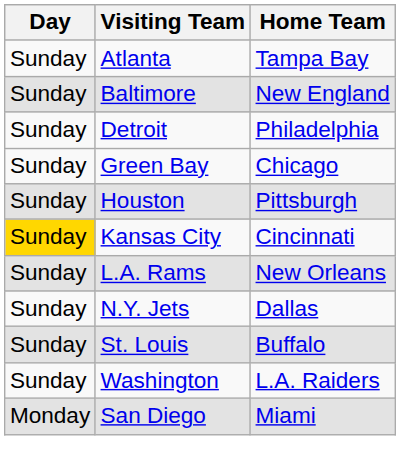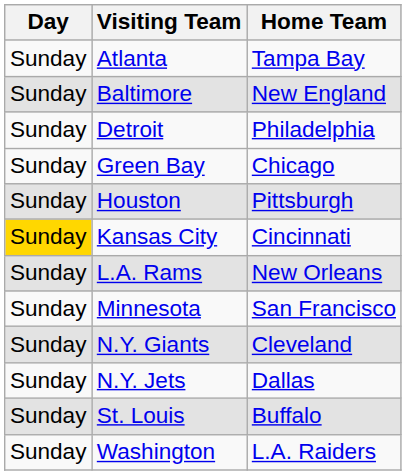 <table class="wikitable">
 <tr style="background: #e3e3e3;">
 <th>Day</th>
 <th>Visiting Team</th>
 <th>Home Team</th>
 </tr>
 <tr>
 <td>Sunday</td>
 <td><a href='#'>Atlanta</a></td>
 <td><a href='#'>Tampa Bay</a></td>
 </tr>
 <tr style="background: #e3e3e3;">
 <td>Sunday</td>
 <td><a href='#'>Baltimore</a></td>
 <td><a href='#'>New England</a></td>
 </tr>
 <tr>
 <td>Sunday</td>
 <td><a href='#'>Detroit</a></td>
 <td><a href='#'>Philadelphia</a></td>
 </tr>
 <tr>
 <td>Sunday</td>
 <td><a href='#'>Green Bay</a></td>
 <td><a href='#'>Chicago</a></td>
 </tr>
 <tr style="background: #e3e3e3;">
 <td>Sunday</td>
 <td><a href='#'>Houston</a></td>
 <td><a href='#'>Pittsburgh</a></td>
 </tr>
 <tr>
 <td style="background: gold;">Sunday</td>
 <td><a href='#'>Kansas City</a></td>
 <td><a href='#'>Cincinnati</a></td>
 </tr>
 <tr style="background: #e3e3e3;">
 <td>Sunday</td>
 <td><a href='#'>L.A. Rams</a></td>
 <td><a href='#'>New Orleans</a></td>
 </tr>
 <tr>
 <td>Sunday</td>
+<td><a href='#'>Minnesota</a></td>
+<td><a href='#'>San Francisco</a></td>
+</tr>
+<tr style="background: #e3e3e3;">
+<td>Sunday</td>
+<td><a href='#'>N.Y. Giants</a></td>
+<td><a href='#'>Cleveland</a></td>
+</tr>
+<tr>
+<td>Sunday</td>
 <td><a href='#'>N.Y. Jets</a></td>
 <td><a href='#'>Dallas</a></td>
 </tr>
 <tr style="background: #e3e3e3;">
 <td>Sunday</td>
 <td><a href='#'>St. Louis</a></td>
 <td><a href='#'>Buffalo</a></td>
 </tr>
 <tr>
 <td>Sunday</td>
 <td><a href='#'>Washington</a></td>
 <td><a href='#'>L.A. Raiders</a></td>
 </tr>
-<tr style="background: #e3e3e3;">
-<td>Monday</td>
-<td><a href='#'>San Diego</a></td>
-<td><a href='#'>Miami</a></td>
-</tr>
 </table>
